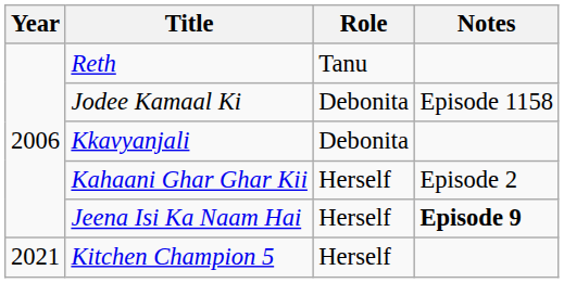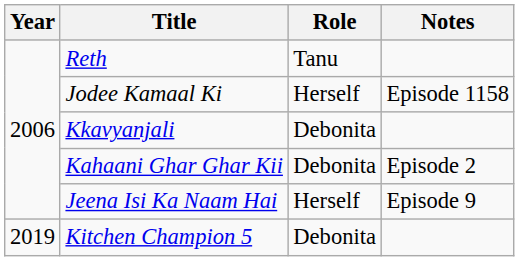 <table class="wikitable sortable">
 <tr>
 <th>Year</th>
 <th>Title</th>
 <th>Role</th>
 <th class="unsortable">Notes</th>
 </tr>
 <tr>
 <td rowspan="5">2006</td>
 <td><em><a href='#'>Reth</a></em></td>
 <td>Tanu</td>
 <td></td>
 </tr>
 <tr>
 <td><em>Jodee Kamaal Ki</em></td>
-<td>Debonita</td>
+<td>Herself</td>
 <td>Episode 1158</td>
 </tr>
 <tr>
 <td><em><a href='#'>Kkavyanjali</a></em></td>
 <td>Debonita</td>
 <td></td>
 </tr>
 <tr>
 <td><em><a href='#'>Kahaani Ghar Ghar Kii</a></em></td>
-<td>Herself</td>
+<td>Debonita</td>
 <td>Episode 2</td>
 </tr>
 <tr>
 <td><em><a href='#'>Jeena Isi Ka Naam Hai</a></em></td>
 <td>Herself</td>
-<td><strong>Episode 9</strong></td>
+<td>Episode 9</td>
 </tr>
 <tr>
-<td>2021</td>
+<td>2019</td>
 <td><em><a href='#'>Kitchen Champion 5</a></em></td>
-<td>Herself</td>
+<td>Debonita</td>
 <td></td>
 </tr>
 </table>
